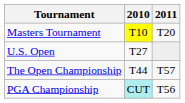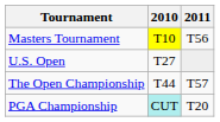 <table class="wikitable" style="font-size:95%;text-align:center;">
 <tr>
 <th>Tournament</th>
 <th>2010</th>
 <th>2011</th>
 </tr>
 <tr>
 <td align=left><a href='#'>Masters Tournament</a></td>
 <td style="background:yellow;">T10</td>
-<td>T20</td>
+<td>T56</td>
 </tr>
 <tr>
 <td align=left><a href='#'>U.S. Open</a></td>
 <td>T27</td>
 <td style="background:#eeeeee;"></td>
 </tr>
 <tr>
 <td align=left><a href='#'>The Open Championship</a></td>
 <td>T44</td>
 <td>T57</td>
 </tr>
 <tr>
 <td align=left><a href='#'>PGA Championship</a></td>
 <td style="background: paleturquoise;">CUT</td>
-<td>T56</td>
+<td>T20</td>
 </tr>
 </table>
